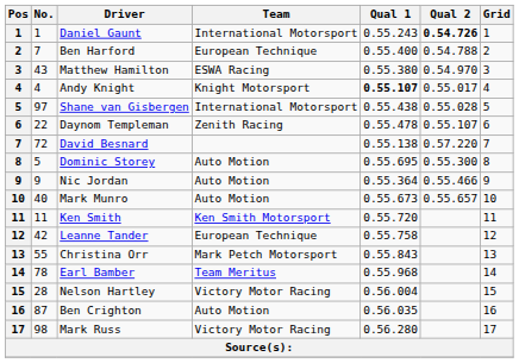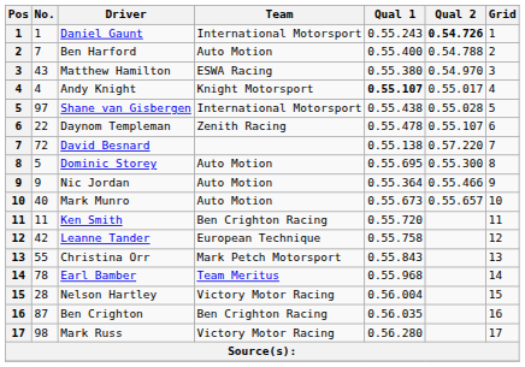 <table class="wikitable" style="font-size: 87%;">
 <tr>
 <th>Pos</th>
 <th>No.</th>
 <th>Driver</th>
 <th>Team</th>
 <th>Qual 1</th>
 <th>Qual 2</th>
 <th>Grid</th>
 </tr>
 <tr>
 <th>1</th>
 <td>1</td>
 <td> <a href='#'>Daniel Gaunt</a></td>
 <td>International Motorsport</td>
 <td>0.55.243</td>
 <td><strong>0.54.726</strong></td>
 <td>1</td>
 </tr>
 <tr>
 <th>2</th>
 <td>7</td>
 <td> Ben Harford</td>
-<td>European Technique</td>
+<td>Auto Motion</td>
 <td>0.55.400</td>
 <td>0.54.788</td>
 <td>2</td>
 </tr>
 <tr>
 <th>3</th>
 <td>43</td>
 <td> Matthew Hamilton</td>
 <td>ESWA Racing</td>
 <td>0.55.380</td>
 <td>0.54.970</td>
 <td>3</td>
 </tr>
 <tr>
 <th>4</th>
 <td>4</td>
 <td> Andy Knight</td>
 <td>Knight Motorsport</td>
 <td><strong>0.55.107</strong></td>
 <td>0.55.017</td>
 <td>4</td>
 </tr>
 <tr>
 <th>5</th>
 <td>97</td>
 <td> <a href='#'>Shane van Gisbergen</a></td>
 <td>International Motorsport</td>
 <td>0.55.438</td>
 <td>0.55.028</td>
 <td>5</td>
 </tr>
 <tr>
 <th>6</th>
 <td>22</td>
 <td> Daynom Templeman</td>
 <td>Zenith Racing</td>
 <td>0.55.478</td>
 <td>0.55.107</td>
 <td>6</td>
 </tr>
 <tr>
 <th>7</th>
 <td>72</td>
 <td> <a href='#'>David Besnard</a></td>
 <td></td>
 <td>0.55.138</td>
 <td>0.57.220</td>
 <td>7</td>
 </tr>
 <tr>
 <th>8</th>
 <td>5</td>
 <td> <a href='#'>Dominic Storey</a></td>
 <td>Auto Motion</td>
 <td>0.55.695</td>
 <td>0.55.300</td>
 <td>8</td>
 </tr>
 <tr>
 <th>9</th>
 <td>9</td>
 <td> Nic Jordan</td>
 <td>Auto Motion</td>
 <td>0.55.364</td>
 <td>0.55.466</td>
 <td>9</td>
 </tr>
 <tr>
 <th>10</th>
 <td>40</td>
 <td> Mark Munro</td>
 <td>Auto Motion</td>
 <td>0.55.673</td>
 <td>0.55.657</td>
 <td>10</td>
 </tr>
 <tr>
 <th>11</th>
 <td>11</td>
 <td> <a href='#'>Ken Smith</a></td>
-<td><a href='#'>Ken Smith Motorsport</a></td>
+<td>Ben Crighton Racing</td>
 <td>0.55.720</td>
 <td></td>
 <td>11</td>
 </tr>
 <tr>
 <th>12</th>
 <td>42</td>
 <td> <a href='#'>Leanne Tander</a></td>
 <td>European Technique</td>
 <td>0.55.758</td>
 <td></td>
 <td>12</td>
 </tr>
 <tr>
 <th>13</th>
 <td>55</td>
 <td> Christina Orr</td>
 <td>Mark Petch Motorsport</td>
 <td>0.55.843</td>
 <td></td>
 <td>13</td>
 </tr>
 <tr>
 <th>14</th>
 <td>78</td>
 <td> <a href='#'>Earl Bamber</a></td>
 <td><a href='#'>Team Meritus</a></td>
 <td>0.55.968</td>
 <td></td>
 <td>14</td>
 </tr>
 <tr>
 <th>15</th>
 <td>28</td>
 <td> Nelson Hartley</td>
 <td>Victory Motor Racing</td>
 <td>0.56.004</td>
 <td></td>
 <td>15</td>
 </tr>
 <tr>
 <th>16</th>
 <td>87</td>
 <td> Ben Crighton</td>
-<td>Auto Motion</td>
+<td>Ben Crighton Racing</td>
 <td>0.56.035</td>
 <td></td>
 <td>16</td>
 </tr>
 <tr>
 <th>17</th>
 <td>98</td>
 <td> Mark Russ</td>
 <td>Victory Motor Racing</td>
 <td>0.56.280</td>
 <td></td>
 <td>17</td>
 </tr>
 <tr>
 <th colspan=7>Source(s): </th>
 </tr>
 <tr>
 </tr>
 </table>
